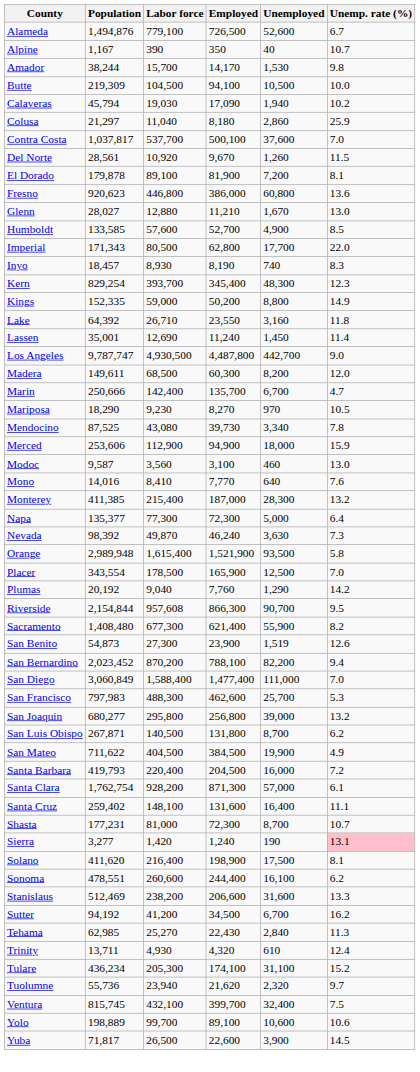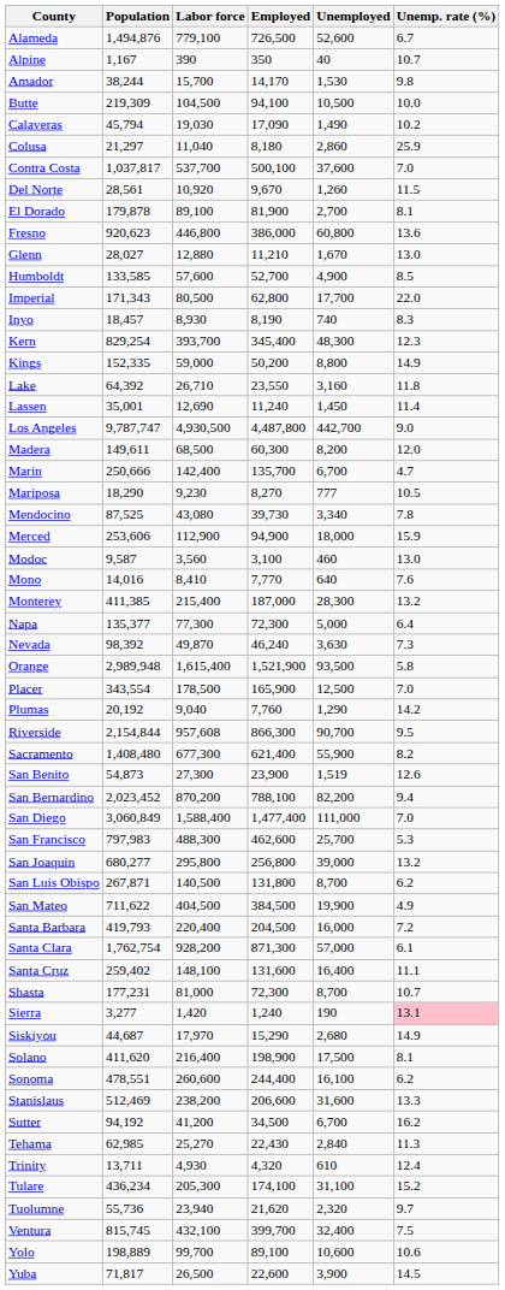 <table class="wikitable sortable">
 <tr>
 <th>County</th>
 <th data-sort-type="number">Population</th>
 <th data-sort-type="number">Labor force</th>
 <th data-sort-type="number">Employed</th>
 <th data-sort-type="number">Unemployed</th>
 <th data-sort-type="number">Unemp. rate (%)</th>
 </tr>
 <tr>
 <td><a href='#'>Alameda</a></td>
 <td>1,494,876</td>
 <td>779,100</td>
 <td>726,500</td>
 <td>52,600</td>
 <td>6.7</td>
 </tr>
 <tr>
 <td><a href='#'>Alpine</a></td>
 <td>1,167</td>
 <td>390</td>
 <td>350</td>
 <td>40</td>
 <td>10.7</td>
 </tr>
 <tr>
 <td><a href='#'>Amador</a></td>
 <td>38,244</td>
 <td>15,700</td>
 <td>14,170</td>
 <td>1,530</td>
 <td>9.8</td>
 </tr>
 <tr>
 <td><a href='#'>Butte</a></td>
 <td>219,309</td>
 <td>104,500</td>
 <td>94,100</td>
 <td>10,500</td>
 <td>10.0</td>
 </tr>
 <tr>
 <td><a href='#'>Calaveras</a></td>
 <td>45,794</td>
 <td>19,030</td>
 <td>17,090</td>
-<td>1,940</td>
+<td>1,490</td>
 <td>10.2</td>
 </tr>
 <tr>
 <td><a href='#'>Colusa</a></td>
 <td>21,297</td>
 <td>11,040</td>
 <td>8,180</td>
 <td>2,860</td>
 <td>25.9</td>
 </tr>
 <tr>
 <td><a href='#'>Contra Costa</a></td>
 <td>1,037,817</td>
 <td>537,700</td>
 <td>500,100</td>
 <td>37,600</td>
 <td>7.0</td>
 </tr>
 <tr>
 <td><a href='#'>Del Norte</a></td>
 <td>28,561</td>
 <td>10,920</td>
 <td>9,670</td>
 <td>1,260</td>
 <td>11.5</td>
 </tr>
 <tr>
 <td><a href='#'>El Dorado</a></td>
 <td>179,878</td>
 <td>89,100</td>
 <td>81,900</td>
-<td>7,200</td>
+<td>2,700</td>
 <td>8.1</td>
 </tr>
 <tr>
 <td><a href='#'>Fresno</a></td>
 <td>920,623</td>
 <td>446,800</td>
 <td>386,000</td>
 <td>60,800</td>
 <td>13.6</td>
 </tr>
 <tr>
 <td><a href='#'>Glenn</a></td>
 <td>28,027</td>
 <td>12,880</td>
 <td>11,210</td>
 <td>1,670</td>
 <td>13.0</td>
 </tr>
 <tr>
 <td><a href='#'>Humboldt</a></td>
 <td>133,585</td>
 <td>57,600</td>
 <td>52,700</td>
 <td>4,900</td>
 <td>8.5</td>
 </tr>
 <tr>
 <td><a href='#'>Imperial</a></td>
 <td>171,343</td>
 <td>80,500</td>
 <td>62,800</td>
 <td>17,700</td>
 <td>22.0</td>
 </tr>
 <tr>
 <td><a href='#'>Inyo</a></td>
 <td>18,457</td>
 <td>8,930</td>
 <td>8,190</td>
 <td>740</td>
 <td>8.3</td>
 </tr>
 <tr>
 <td><a href='#'>Kern</a></td>
 <td>829,254</td>
 <td>393,700</td>
 <td>345,400</td>
 <td>48,300</td>
 <td>12.3</td>
 </tr>
 <tr>
 <td><a href='#'>Kings</a></td>
 <td>152,335</td>
 <td>59,000</td>
 <td>50,200</td>
 <td>8,800</td>
 <td>14.9</td>
 </tr>
 <tr>
 <td><a href='#'>Lake</a></td>
 <td>64,392</td>
 <td>26,710</td>
 <td>23,550</td>
 <td>3,160</td>
 <td>11.8</td>
 </tr>
 <tr>
 <td><a href='#'>Lassen</a></td>
 <td>35,001</td>
 <td>12,690</td>
 <td>11,240</td>
 <td>1,450</td>
 <td>11.4</td>
 </tr>
 <tr>
 <td><a href='#'>Los Angeles</a></td>
 <td>9,787,747</td>
 <td>4,930,500</td>
 <td>4,487,800</td>
 <td>442,700</td>
 <td>9.0</td>
 </tr>
 <tr>
 <td><a href='#'>Madera</a></td>
 <td>149,611</td>
 <td>68,500</td>
 <td>60,300</td>
 <td>8,200</td>
 <td>12.0</td>
 </tr>
 <tr>
 <td><a href='#'>Marin</a></td>
 <td>250,666</td>
 <td>142,400</td>
 <td>135,700</td>
 <td>6,700</td>
 <td>4.7</td>
 </tr>
 <tr>
 <td><a href='#'>Mariposa</a></td>
 <td>18,290</td>
 <td>9,230</td>
 <td>8,270</td>
-<td>970</td>
+<td>777</td>
 <td>10.5</td>
 </tr>
 <tr>
 <td><a href='#'>Mendocino</a></td>
 <td>87,525</td>
 <td>43,080</td>
 <td>39,730</td>
 <td>3,340</td>
 <td>7.8</td>
 </tr>
 <tr>
 <td><a href='#'>Merced</a></td>
 <td>253,606</td>
 <td>112,900</td>
 <td>94,900</td>
 <td>18,000</td>
 <td>15.9</td>
 </tr>
 <tr>
 <td><a href='#'>Modoc</a></td>
 <td>9,587</td>
 <td>3,560</td>
 <td>3,100</td>
 <td>460</td>
 <td>13.0</td>
 </tr>
 <tr>
 <td><a href='#'>Mono</a></td>
 <td>14,016</td>
 <td>8,410</td>
 <td>7,770</td>
 <td>640</td>
 <td>7.6</td>
 </tr>
 <tr>
 <td><a href='#'>Monterey</a></td>
 <td>411,385</td>
 <td>215,400</td>
 <td>187,000</td>
 <td>28,300</td>
 <td>13.2</td>
 </tr>
 <tr>
 <td><a href='#'>Napa</a></td>
 <td>135,377</td>
 <td>77,300</td>
 <td>72,300</td>
 <td>5,000</td>
 <td>6.4</td>
 </tr>
 <tr>
 <td><a href='#'>Nevada</a></td>
 <td>98,392</td>
 <td>49,870</td>
 <td>46,240</td>
 <td>3,630</td>
 <td>7.3</td>
 </tr>
 <tr>
 <td><a href='#'>Orange</a></td>
 <td>2,989,948</td>
 <td>1,615,400</td>
 <td>1,521,900</td>
 <td>93,500</td>
 <td>5.8</td>
 </tr>
 <tr>
 <td><a href='#'>Placer</a></td>
 <td>343,554</td>
 <td>178,500</td>
 <td>165,900</td>
 <td>12,500</td>
 <td>7.0</td>
 </tr>
 <tr>
 <td><a href='#'>Plumas</a></td>
 <td>20,192</td>
 <td>9,040</td>
 <td>7,760</td>
 <td>1,290</td>
 <td>14.2</td>
 </tr>
 <tr>
 <td><a href='#'>Riverside</a></td>
 <td>2,154,844</td>
 <td>957,608</td>
 <td>866,300</td>
 <td>90,700</td>
 <td>9.5</td>
 </tr>
 <tr>
 <td><a href='#'>Sacramento</a></td>
 <td>1,408,480</td>
 <td>677,300</td>
 <td>621,400</td>
 <td>55,900</td>
 <td>8.2</td>
 </tr>
 <tr>
 <td><a href='#'>San Benito</a></td>
 <td>54,873</td>
 <td>27,300</td>
 <td>23,900</td>
 <td>1,519</td>
 <td>12.6</td>
 </tr>
 <tr>
 <td><a href='#'>San Bernardino</a></td>
 <td>2,023,452</td>
 <td>870,200</td>
 <td>788,100</td>
 <td>82,200</td>
 <td>9.4</td>
 </tr>
 <tr>
 <td><a href='#'>San Diego</a></td>
 <td>3,060,849</td>
 <td>1,588,400</td>
 <td>1,477,400</td>
 <td>111,000</td>
 <td>7.0</td>
 </tr>
 <tr>
 <td><a href='#'>San Francisco</a></td>
 <td>797,983</td>
 <td>488,300</td>
 <td>462,600</td>
 <td>25,700</td>
 <td>5.3</td>
 </tr>
 <tr>
 <td><a href='#'>San Joaquin</a></td>
 <td>680,277</td>
 <td>295,800</td>
 <td>256,800</td>
 <td>39,000</td>
 <td>13.2</td>
 </tr>
 <tr>
 <td><a href='#'>San Luis Obispo</a></td>
 <td>267,871</td>
 <td>140,500</td>
 <td>131,800</td>
 <td>8,700</td>
 <td>6.2</td>
 </tr>
 <tr>
 <td><a href='#'>San Mateo</a></td>
 <td>711,622</td>
 <td>404,500</td>
 <td>384,500</td>
 <td>19,900</td>
 <td>4.9</td>
 </tr>
 <tr>
 <td><a href='#'>Santa Barbara</a></td>
 <td>419,793</td>
 <td>220,400</td>
 <td>204,500</td>
 <td>16,000</td>
 <td>7.2</td>
 </tr>
 <tr>
 <td><a href='#'>Santa Clara</a></td>
 <td>1,762,754</td>
 <td>928,200</td>
 <td>871,300</td>
 <td>57,000</td>
 <td>6.1</td>
 </tr>
 <tr>
 <td><a href='#'>Santa Cruz</a></td>
 <td>259,402</td>
 <td>148,100</td>
 <td>131,600</td>
 <td>16,400</td>
 <td>11.1</td>
 </tr>
 <tr>
 <td><a href='#'>Shasta</a></td>
 <td>177,231</td>
 <td>81,000</td>
 <td>72,300</td>
 <td>8,700</td>
 <td>10.7</td>
 </tr>
 <tr>
 <td><a href='#'>Sierra</a></td>
 <td>3,277</td>
 <td>1,420</td>
 <td>1,240</td>
 <td>190</td>
 <td style="background: pink;">13.1</td>
 </tr>
 <tr>
+<td><a href='#'>Siskiyou</a></td>
+<td>44,687</td>
+<td>17,970</td>
+<td>15,290</td>
+<td>2,680</td>
+<td>14.9</td>
+</tr>
+<tr>
 <td><a href='#'>Solano</a></td>
 <td>411,620</td>
 <td>216,400</td>
 <td>198,900</td>
 <td>17,500</td>
 <td>8.1</td>
 </tr>
 <tr>
 <td><a href='#'>Sonoma</a></td>
 <td>478,551</td>
 <td>260,600</td>
 <td>244,400</td>
 <td>16,100</td>
 <td>6.2</td>
 </tr>
 <tr>
 <td><a href='#'>Stanislaus</a></td>
 <td>512,469</td>
 <td>238,200</td>
 <td>206,600</td>
 <td>31,600</td>
 <td>13.3</td>
 </tr>
 <tr>
 <td><a href='#'>Sutter</a></td>
 <td>94,192</td>
 <td>41,200</td>
 <td>34,500</td>
 <td>6,700</td>
 <td>16.2</td>
 </tr>
 <tr>
 <td><a href='#'>Tehama</a></td>
 <td>62,985</td>
 <td>25,270</td>
 <td>22,430</td>
 <td>2,840</td>
 <td>11.3</td>
 </tr>
 <tr>
 <td><a href='#'>Trinity</a></td>
 <td>13,711</td>
 <td>4,930</td>
 <td>4,320</td>
 <td>610</td>
 <td>12.4</td>
 </tr>
 <tr>
 <td><a href='#'>Tulare</a></td>
 <td>436,234</td>
 <td>205,300</td>
 <td>174,100</td>
 <td>31,100</td>
 <td>15.2</td>
 </tr>
 <tr>
 <td><a href='#'>Tuolumne</a></td>
 <td>55,736</td>
 <td>23,940</td>
 <td>21,620</td>
 <td>2,320</td>
 <td>9.7</td>
 </tr>
 <tr>
 <td><a href='#'>Ventura</a></td>
 <td>815,745</td>
 <td>432,100</td>
 <td>399,700</td>
 <td>32,400</td>
 <td>7.5</td>
 </tr>
 <tr>
 <td><a href='#'>Yolo</a></td>
 <td>198,889</td>
 <td>99,700</td>
 <td>89,100</td>
 <td>10,600</td>
 <td>10.6</td>
 </tr>
 <tr>
 <td><a href='#'>Yuba</a></td>
 <td>71,817</td>
 <td>26,500</td>
 <td>22,600</td>
 <td>3,900</td>
 <td>14.5</td>
 </tr>
 </table>
